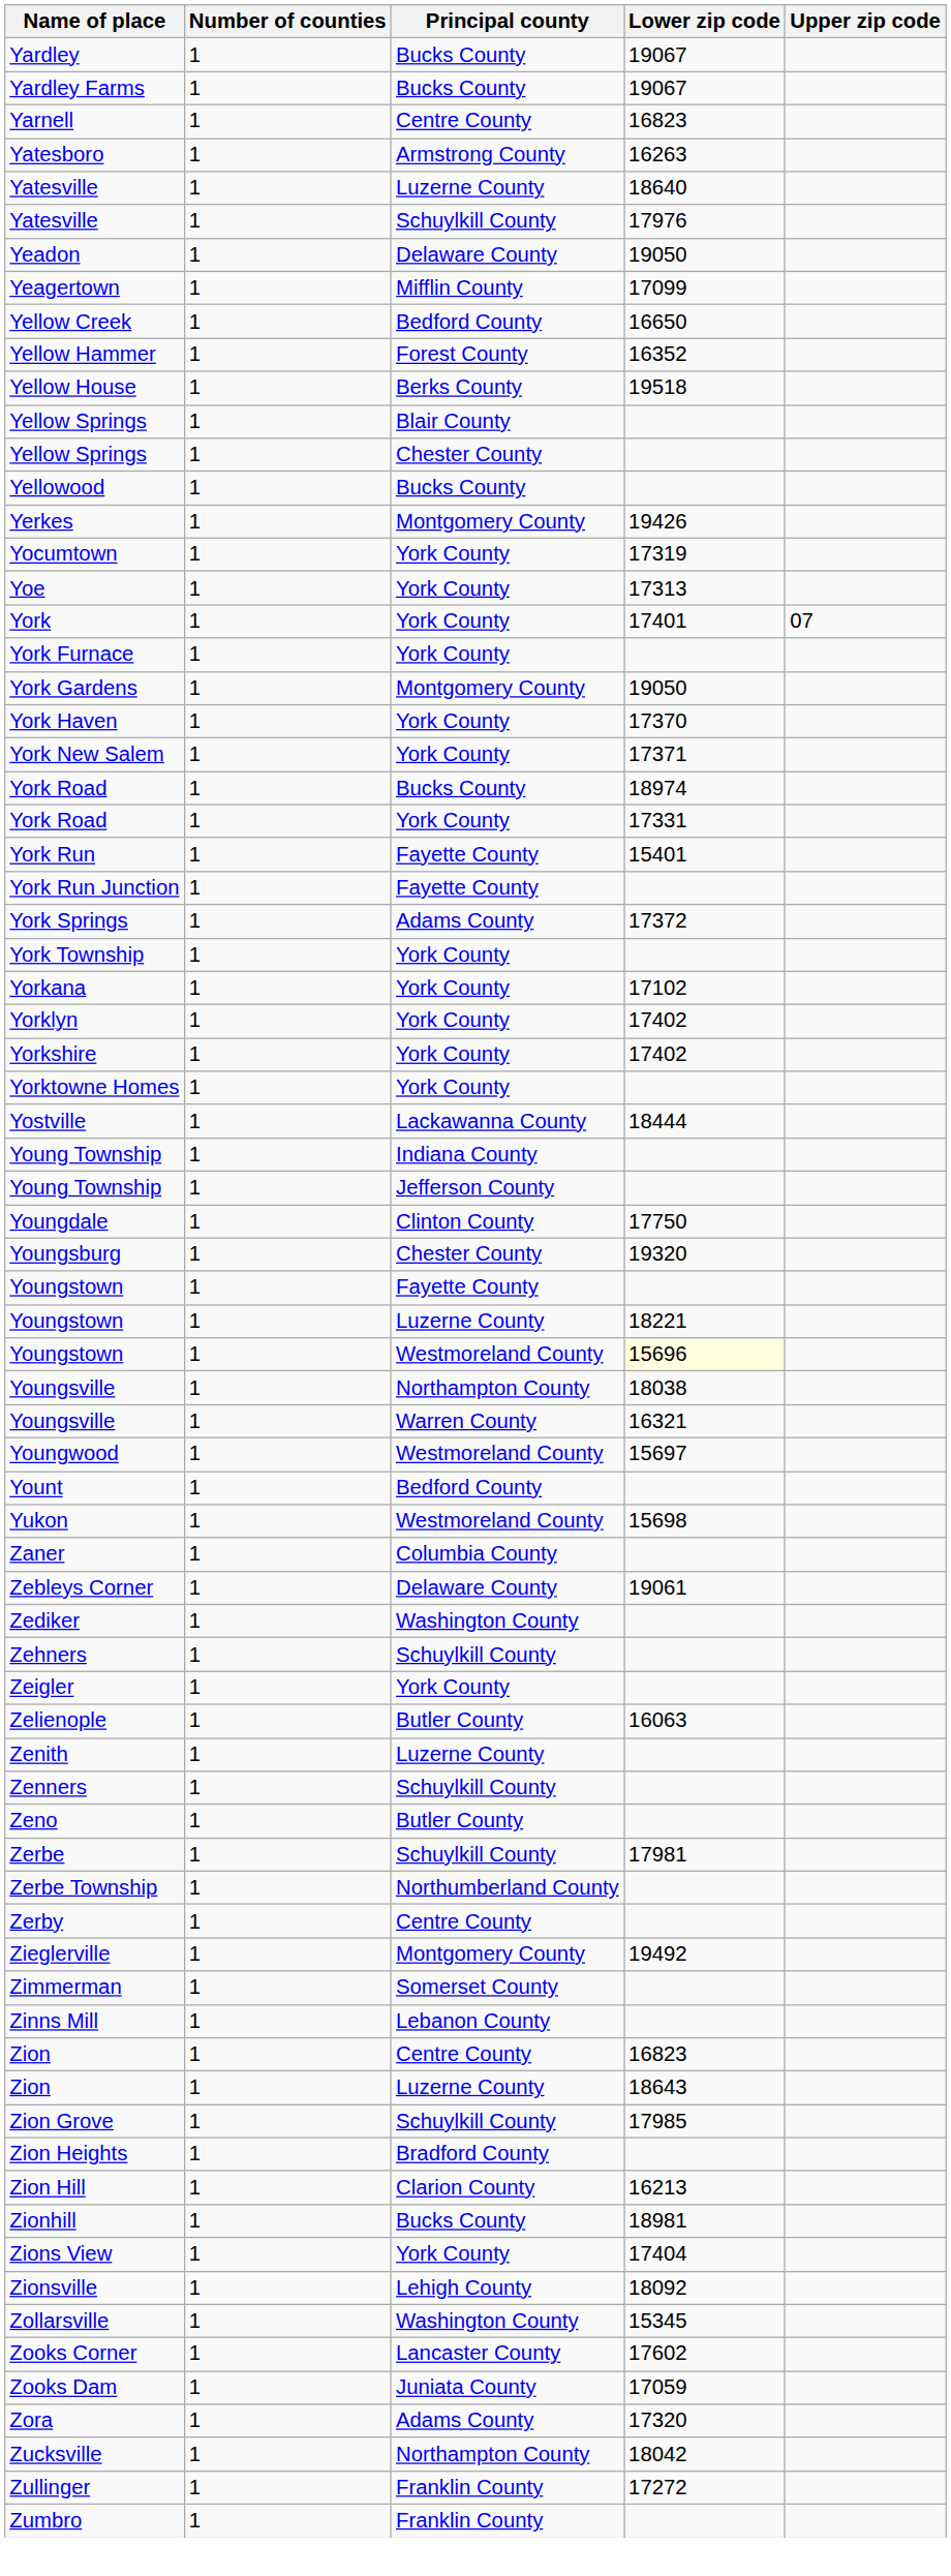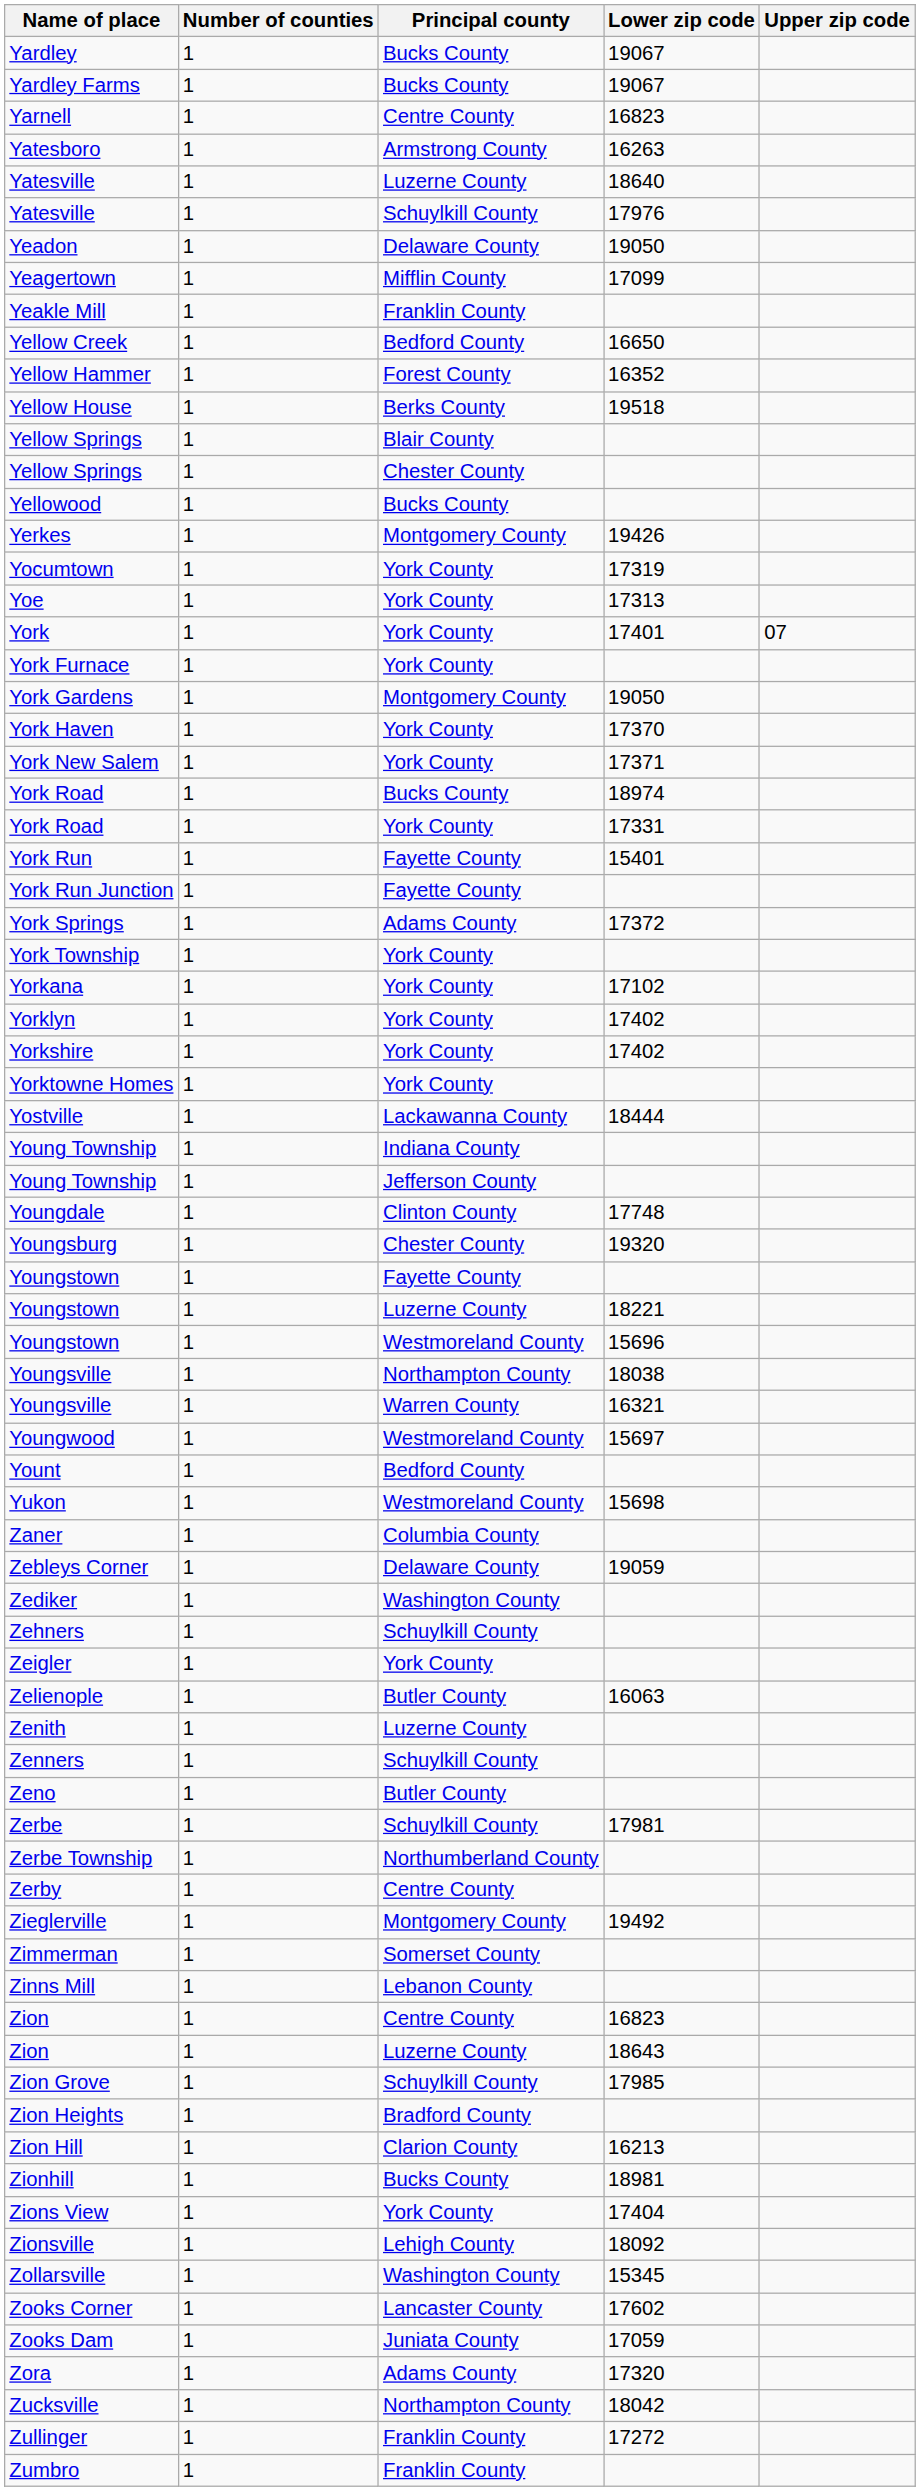 <table class="wikitable">
 <tr>
 <th>Name of place</th>
 <th>Number of counties</th>
 <th>Principal county</th>
 <th>Lower zip code</th>
 <th>Upper zip code</th>
 </tr>
 <tr --->
 <td><a href='#'>Yardley</a></td>
 <td>1</td>
 <td><a href='#'>Bucks County</a></td>
 <td>19067</td>
 <td> </td>
 </tr>
 <tr --->
 <td><a href='#'>Yardley Farms</a></td>
 <td>1</td>
 <td><a href='#'>Bucks County</a></td>
 <td>19067</td>
 <td> </td>
 </tr>
 <tr --->
 <td><a href='#'>Yarnell</a></td>
 <td>1</td>
 <td><a href='#'>Centre County</a></td>
 <td>16823</td>
 <td> </td>
 </tr>
 <tr --->
 <td><a href='#'>Yatesboro</a></td>
 <td>1</td>
 <td><a href='#'>Armstrong County</a></td>
 <td>16263</td>
 <td> </td>
 </tr>
 <tr --->
 <td><a href='#'>Yatesville</a></td>
 <td>1</td>
 <td><a href='#'>Luzerne County</a></td>
 <td>18640</td>
 <td> </td>
 </tr>
 <tr --->
 <td><a href='#'>Yatesville</a></td>
 <td>1</td>
 <td><a href='#'>Schuylkill County</a></td>
 <td>17976</td>
 <td> </td>
 </tr>
 <tr --->
 <td><a href='#'>Yeadon</a></td>
 <td>1</td>
 <td><a href='#'>Delaware County</a></td>
 <td>19050</td>
 <td> </td>
 </tr>
 <tr --->
 <td><a href='#'>Yeagertown</a></td>
 <td>1</td>
 <td><a href='#'>Mifflin County</a></td>
 <td>17099</td>
+<td> </td>
+</tr>
+<tr --->
+<td><a href='#'>Yeakle Mill</a></td>
+<td>1</td>
+<td><a href='#'>Franklin County</a></td>
+<td> </td>
 <td> </td>
 </tr>
 <tr --->
 <td><a href='#'>Yellow Creek</a></td>
 <td>1</td>
 <td><a href='#'>Bedford County</a></td>
 <td>16650</td>
 <td> </td>
 </tr>
 <tr --->
 <td><a href='#'>Yellow Hammer</a></td>
 <td>1</td>
 <td><a href='#'>Forest County</a></td>
 <td>16352</td>
 <td> </td>
 </tr>
 <tr --->
 <td><a href='#'>Yellow House</a></td>
 <td>1</td>
 <td><a href='#'>Berks County</a></td>
 <td>19518</td>
 <td> </td>
 </tr>
 <tr --->
 <td><a href='#'>Yellow Springs</a></td>
 <td>1</td>
 <td><a href='#'>Blair County</a></td>
 <td> </td>
 <td> </td>
 </tr>
 <tr --->
 <td><a href='#'>Yellow Springs</a></td>
 <td>1</td>
 <td><a href='#'>Chester County</a></td>
 <td> </td>
 <td> </td>
 </tr>
 <tr --->
 <td><a href='#'>Yellowood</a></td>
 <td>1</td>
 <td><a href='#'>Bucks County</a></td>
 <td> </td>
 <td> </td>
 </tr>
 <tr --->
 <td><a href='#'>Yerkes</a></td>
 <td>1</td>
 <td><a href='#'>Montgomery County</a></td>
 <td>19426</td>
 <td> </td>
 </tr>
 <tr --->
 <td><a href='#'>Yocumtown</a></td>
 <td>1</td>
 <td><a href='#'>York County</a></td>
 <td>17319</td>
 <td> </td>
 </tr>
 <tr --->
 <td><a href='#'>Yoe</a></td>
 <td>1</td>
 <td><a href='#'>York County</a></td>
 <td>17313</td>
 <td> </td>
 </tr>
 <tr --->
 <td><a href='#'>York</a></td>
 <td>1</td>
 <td><a href='#'>York County</a></td>
 <td>17401</td>
 <td>07</td>
 </tr>
 <tr --->
 <td><a href='#'>York Furnace</a></td>
 <td>1</td>
 <td><a href='#'>York County</a></td>
 <td> </td>
 <td> </td>
 </tr>
 <tr --->
 <td><a href='#'>York Gardens</a></td>
 <td>1</td>
 <td><a href='#'>Montgomery County</a></td>
 <td>19050</td>
 <td> </td>
 </tr>
 <tr --->
 <td><a href='#'>York Haven</a></td>
 <td>1</td>
 <td><a href='#'>York County</a></td>
 <td>17370</td>
 <td> </td>
 </tr>
 <tr --->
 <td><a href='#'>York New Salem</a></td>
 <td>1</td>
 <td><a href='#'>York County</a></td>
 <td>17371</td>
 <td> </td>
 </tr>
 <tr --->
 <td><a href='#'>York Road</a></td>
 <td>1</td>
 <td><a href='#'>Bucks County</a></td>
 <td>18974</td>
 <td> </td>
 </tr>
 <tr --->
 <td><a href='#'>York Road</a></td>
 <td>1</td>
 <td><a href='#'>York County</a></td>
 <td>17331</td>
 <td> </td>
 </tr>
 <tr --->
 <td><a href='#'>York Run</a></td>
 <td>1</td>
 <td><a href='#'>Fayette County</a></td>
 <td>15401</td>
 <td> </td>
 </tr>
 <tr --->
 <td><a href='#'>York Run Junction</a></td>
 <td>1</td>
 <td><a href='#'>Fayette County</a></td>
 <td> </td>
 <td> </td>
 </tr>
 <tr --->
 <td><a href='#'>York Springs</a></td>
 <td>1</td>
 <td><a href='#'>Adams County</a></td>
 <td>17372</td>
 <td> </td>
 </tr>
 <tr --->
 <td><a href='#'>York Township</a></td>
 <td>1</td>
 <td><a href='#'>York County</a></td>
 <td> </td>
 <td> </td>
 </tr>
 <tr --->
 <td><a href='#'>Yorkana</a></td>
 <td>1</td>
 <td><a href='#'>York County</a></td>
 <td>17102</td>
 <td> </td>
 </tr>
 <tr --->
 <td><a href='#'>Yorklyn</a></td>
 <td>1</td>
 <td><a href='#'>York County</a></td>
 <td>17402</td>
 <td> </td>
 </tr>
 <tr --->
 <td><a href='#'>Yorkshire</a></td>
 <td>1</td>
 <td><a href='#'>York County</a></td>
 <td>17402</td>
 <td> </td>
 </tr>
 <tr --->
 <td><a href='#'>Yorktowne Homes</a></td>
 <td>1</td>
 <td><a href='#'>York County</a></td>
 <td> </td>
 <td> </td>
 </tr>
 <tr --->
 <td><a href='#'>Yostville</a></td>
 <td>1</td>
 <td><a href='#'>Lackawanna County</a></td>
 <td>18444</td>
 <td> </td>
 </tr>
 <tr --->
 <td><a href='#'>Young Township</a></td>
 <td>1</td>
 <td><a href='#'>Indiana County</a></td>
 <td> </td>
 <td> </td>
 </tr>
 <tr --->
 <td><a href='#'>Young Township</a></td>
 <td>1</td>
 <td><a href='#'>Jefferson County</a></td>
 <td> </td>
 <td> </td>
 </tr>
 <tr --->
 <td><a href='#'>Youngdale</a></td>
 <td>1</td>
 <td><a href='#'>Clinton County</a></td>
-<td>17750</td>
+<td>17748</td>
 <td> </td>
 </tr>
 <tr --->
 <td><a href='#'>Youngsburg</a></td>
 <td>1</td>
 <td><a href='#'>Chester County</a></td>
 <td>19320</td>
 <td> </td>
 </tr>
 <tr --->
 <td><a href='#'>Youngstown</a></td>
 <td>1</td>
 <td><a href='#'>Fayette County</a></td>
 <td> </td>
 <td> </td>
 </tr>
 <tr --->
 <td><a href='#'>Youngstown</a></td>
 <td>1</td>
 <td><a href='#'>Luzerne County</a></td>
 <td>18221</td>
 <td> </td>
 </tr>
 <tr --->
 <td><a href='#'>Youngstown</a></td>
 <td>1</td>
 <td><a href='#'>Westmoreland County</a></td>
-<td style="background: lightyellow;">15696</td>
+<td>15696</td>
 <td> </td>
 </tr>
 <tr --->
 <td><a href='#'>Youngsville</a></td>
 <td>1</td>
 <td><a href='#'>Northampton County</a></td>
 <td>18038</td>
 <td> </td>
 </tr>
 <tr --->
 <td><a href='#'>Youngsville</a></td>
 <td>1</td>
 <td><a href='#'>Warren County</a></td>
 <td>16321</td>
 <td> </td>
 </tr>
 <tr --->
 <td><a href='#'>Youngwood</a></td>
 <td>1</td>
 <td><a href='#'>Westmoreland County</a></td>
 <td>15697</td>
 <td> </td>
 </tr>
 <tr --->
 <td><a href='#'>Yount</a></td>
 <td>1</td>
 <td><a href='#'>Bedford County</a></td>
 <td> </td>
 <td> </td>
 </tr>
 <tr --->
 <td><a href='#'>Yukon</a></td>
 <td>1</td>
 <td><a href='#'>Westmoreland County</a></td>
 <td>15698</td>
 <td> </td>
 </tr>
 <tr --->
 <td><a href='#'>Zaner</a></td>
 <td>1</td>
 <td><a href='#'>Columbia County</a></td>
 <td> </td>
 <td> </td>
 </tr>
 <tr --->
 <td><a href='#'>Zebleys Corner</a></td>
 <td>1</td>
 <td><a href='#'>Delaware County</a></td>
-<td>19061</td>
+<td>19059</td>
 <td> </td>
 </tr>
 <tr --->
 <td><a href='#'>Zediker</a></td>
 <td>1</td>
 <td><a href='#'>Washington County</a></td>
 <td> </td>
 <td> </td>
 </tr>
 <tr --->
 <td><a href='#'>Zehners</a></td>
 <td>1</td>
 <td><a href='#'>Schuylkill County</a></td>
 <td> </td>
 <td> </td>
 </tr>
 <tr --->
 <td><a href='#'>Zeigler</a></td>
 <td>1</td>
 <td><a href='#'>York County</a></td>
 <td> </td>
 <td> </td>
 </tr>
 <tr --->
 <td><a href='#'>Zelienople</a></td>
 <td>1</td>
 <td><a href='#'>Butler County</a></td>
 <td>16063</td>
 <td> </td>
 </tr>
 <tr --->
 <td><a href='#'>Zenith</a></td>
 <td>1</td>
 <td><a href='#'>Luzerne County</a></td>
 <td> </td>
 <td> </td>
 </tr>
 <tr --->
 <td><a href='#'>Zenners</a></td>
 <td>1</td>
 <td><a href='#'>Schuylkill County</a></td>
 <td> </td>
 <td> </td>
 </tr>
 <tr --->
 <td><a href='#'>Zeno</a></td>
 <td>1</td>
 <td><a href='#'>Butler County</a></td>
 <td> </td>
 <td> </td>
 </tr>
 <tr --->
 <td><a href='#'>Zerbe</a></td>
 <td>1</td>
 <td><a href='#'>Schuylkill County</a></td>
 <td>17981</td>
 <td> </td>
 </tr>
 <tr --->
 <td><a href='#'>Zerbe Township</a></td>
 <td>1</td>
 <td><a href='#'>Northumberland County</a></td>
 <td> </td>
 <td> </td>
 </tr>
 <tr --->
 <td><a href='#'>Zerby</a></td>
 <td>1</td>
 <td><a href='#'>Centre County</a></td>
 <td> </td>
 <td> </td>
 </tr>
 <tr --->
 <td><a href='#'>Zieglerville</a></td>
 <td>1</td>
 <td><a href='#'>Montgomery County</a></td>
 <td>19492</td>
 <td> </td>
 </tr>
 <tr --->
 <td><a href='#'>Zimmerman</a></td>
 <td>1</td>
 <td><a href='#'>Somerset County</a></td>
 <td> </td>
 <td> </td>
 </tr>
 <tr --->
 <td><a href='#'>Zinns Mill</a></td>
 <td>1</td>
 <td><a href='#'>Lebanon County</a></td>
 <td> </td>
 <td> </td>
 </tr>
 <tr --->
 <td><a href='#'>Zion</a></td>
 <td>1</td>
 <td><a href='#'>Centre County</a></td>
 <td>16823</td>
 <td> </td>
 </tr>
 <tr --->
 <td><a href='#'>Zion</a></td>
 <td>1</td>
 <td><a href='#'>Luzerne County</a></td>
 <td>18643</td>
 <td> </td>
 </tr>
 <tr --->
 <td><a href='#'>Zion Grove</a></td>
 <td>1</td>
 <td><a href='#'>Schuylkill County</a></td>
 <td>17985</td>
 <td> </td>
 </tr>
 <tr --->
 <td><a href='#'>Zion Heights</a></td>
 <td>1</td>
 <td><a href='#'>Bradford County</a></td>
 <td> </td>
 <td> </td>
 </tr>
 <tr --->
 <td><a href='#'>Zion Hill</a></td>
 <td>1</td>
 <td><a href='#'>Clarion County</a></td>
 <td>16213</td>
 <td> </td>
 </tr>
 <tr --->
 <td><a href='#'>Zionhill</a></td>
 <td>1</td>
 <td><a href='#'>Bucks County</a></td>
 <td>18981</td>
 <td> </td>
 </tr>
 <tr --->
 <td><a href='#'>Zions View</a></td>
 <td>1</td>
 <td><a href='#'>York County</a></td>
 <td>17404</td>
 <td> </td>
 </tr>
 <tr --->
 <td><a href='#'>Zionsville</a></td>
 <td>1</td>
 <td><a href='#'>Lehigh County</a></td>
 <td>18092</td>
 <td> </td>
 </tr>
 <tr --->
 <td><a href='#'>Zollarsville</a></td>
 <td>1</td>
 <td><a href='#'>Washington County</a></td>
 <td>15345</td>
 <td> </td>
 </tr>
 <tr --->
 <td><a href='#'>Zooks Corner</a></td>
 <td>1</td>
 <td><a href='#'>Lancaster County</a></td>
 <td>17602</td>
 <td> </td>
 </tr>
 <tr --->
 <td><a href='#'>Zooks Dam</a></td>
 <td>1</td>
 <td><a href='#'>Juniata County</a></td>
 <td>17059</td>
 <td> </td>
 </tr>
 <tr --->
 <td><a href='#'>Zora</a></td>
 <td>1</td>
 <td><a href='#'>Adams County</a></td>
 <td>17320</td>
 <td> </td>
 </tr>
 <tr --->
 <td><a href='#'>Zucksville</a></td>
 <td>1</td>
 <td><a href='#'>Northampton County</a></td>
 <td>18042</td>
 <td> </td>
 </tr>
 <tr --->
 <td><a href='#'>Zullinger</a></td>
 <td>1</td>
 <td><a href='#'>Franklin County</a></td>
 <td>17272</td>
 <td> </td>
 </tr>
 <tr --->
 <td><a href='#'>Zumbro</a></td>
 <td>1</td>
 <td><a href='#'>Franklin County</a></td>
 <td> </td>
 <td> </td>
 </tr>
 </table>
